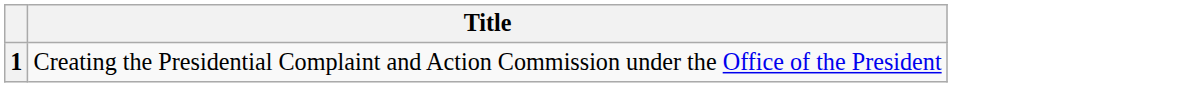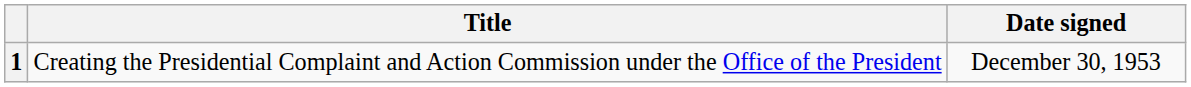 <table class="wikitable sortable" style="text-align:center;">
 <tr>
 <th scope="col"></th>
 <th scope="col">Title</th>
+<th scope="col" width="150px">Date signed</th>
 </tr>
 <tr>
 <th scope="row">1</th>
 <td style="text-align:left;">Creating the Presidential Complaint and Action Commission under the <a href='#'>Office of the President</a></td>
+<td>December 30, 1953</td>
 </tr>
 </table>
